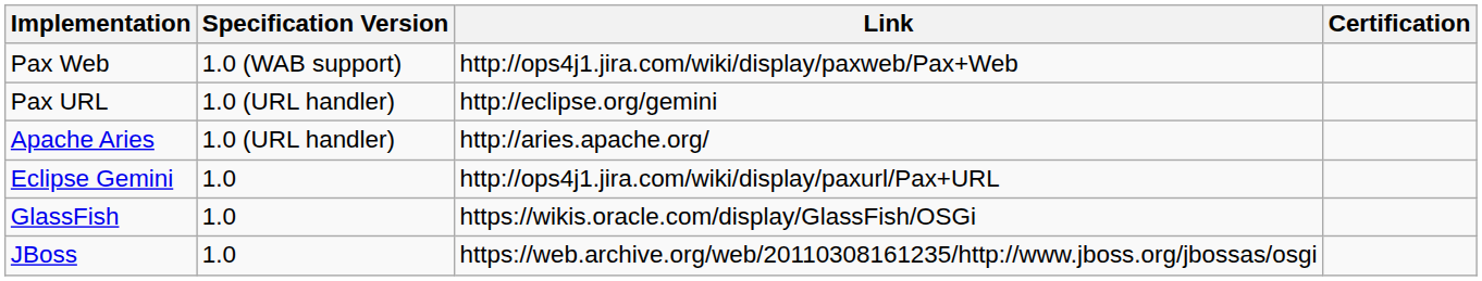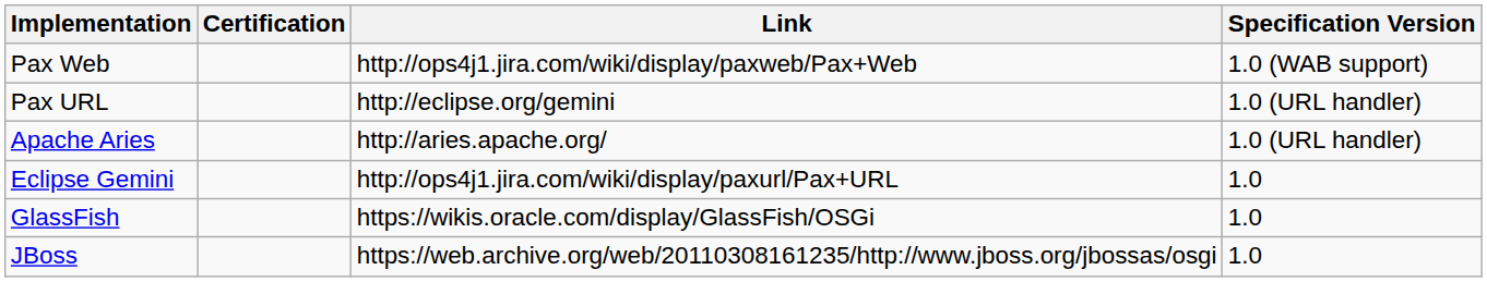 <table class="wikitable sortable">
 <tr>
 <th>Implementation</th>
+<th>Certification</th>
+<th>Link</th>
 <th>Specification Version</th>
-<th>Link</th>
-<th>Certification</th>
 </tr>
 <tr>
 <td>Pax Web</td>
+<td></td>
+<td>http://ops4j1.jira.com/wiki/display/paxweb/Pax+Web</td>
 <td>1.0 (WAB support)</td>
-<td>http://ops4j1.jira.com/wiki/display/paxweb/Pax+Web</td>
-<td></td>
 </tr>
 <tr>
 <td>Pax URL</td>
+<td></td>
+<td>http://eclipse.org/gemini</td>
 <td>1.0 (URL handler)</td>
-<td>http://eclipse.org/gemini</td>
-<td></td>
 </tr>
 <tr>
 <td><a href='#'>Apache Aries</a></td>
+<td></td>
+<td>http://aries.apache.org/</td>
 <td>1.0 (URL handler)</td>
-<td>http://aries.apache.org/</td>
-<td></td>
 </tr>
 <tr>
 <td><a href='#'>Eclipse Gemini</a></td>
+<td></td>
+<td>http://ops4j1.jira.com/wiki/display/paxurl/Pax+URL</td>
 <td>1.0</td>
-<td>http://ops4j1.jira.com/wiki/display/paxurl/Pax+URL</td>
-<td></td>
 </tr>
 <tr>
 <td><a href='#'>GlassFish</a></td>
+<td></td>
+<td>https://wikis.oracle.com/display/GlassFish/OSGi</td>
 <td>1.0</td>
-<td>https://wikis.oracle.com/display/GlassFish/OSGi</td>
-<td></td>
 </tr>
 <tr>
 <td><a href='#'>JBoss</a></td>
+<td></td>
+<td>https://web.archive.org/web/20110308161235/http://www.jboss.org/jbossas/osgi</td>
 <td>1.0</td>
-<td>https://web.archive.org/web/20110308161235/http://www.jboss.org/jbossas/osgi</td>
-<td></td>
 </tr>
 </table>
